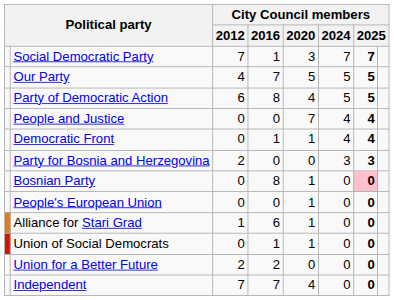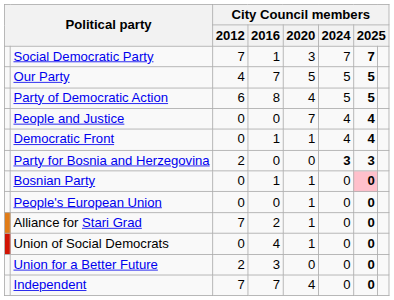 <table class="wikitable">
 <tr>
 <th colspan=2 rowspan=2>Political party</th>
 <th colspan=8>City Council members</th>
 </tr>
 <tr>
 <th>2012</th>
 <th>2016</th>
 <th>2020</th>
 <th>2024</th>
 <th colspan=2>2025</th>
 </tr>
 <tr>
 <td></td>
 <td><a href='#'>Social Democratic Party</a></td>
 <td style="text-align: right">7</td>
 <td style="text-align: right">1</td>
 <td style="text-align: right">3</td>
 <td style="text-align: right">7</td>
 <td style="text-align: right"><strong>7</strong></td>
 <td></td>
 </tr>
 <tr>
 <td></td>
 <td><a href='#'>Our Party</a></td>
 <td style="text-align: right">4</td>
 <td style="text-align: right">7</td>
 <td style="text-align: right">5</td>
 <td style="text-align: right">5</td>
 <td style="text-align: right"><strong>5</strong></td>
 <td></td>
 </tr>
 <tr>
 <td></td>
 <td><a href='#'>Party of Democratic Action</a></td>
 <td style="text-align: right">6</td>
 <td style="text-align: right">8</td>
 <td style="text-align: right">4</td>
 <td style="text-align: right">5</td>
 <td style="text-align: right"><strong>5</strong></td>
 <td></td>
 </tr>
 <tr>
 <td></td>
 <td><a href='#'>People and Justice</a></td>
 <td style="text-align: right">0</td>
 <td style="text-align: right">0</td>
 <td style="text-align: right">7</td>
 <td style="text-align: right">4</td>
 <td style="text-align: right"><strong>4</strong></td>
 <td></td>
 </tr>
 <tr>
 <td></td>
 <td><a href='#'>Democratic Front</a></td>
 <td style="text-align: right">0</td>
 <td style="text-align: right">1</td>
 <td style="text-align: right">1</td>
 <td style="text-align: right">4</td>
 <td style="text-align: right"><strong>4</strong></td>
 <td></td>
 </tr>
 <tr>
 <td></td>
 <td><a href='#'>Party for Bosnia and Herzegovina</a></td>
 <td style="text-align: right">2</td>
 <td style="text-align: right">0</td>
 <td style="text-align: right">0</td>
-<td style="text-align: right">3</td>
+<td style="text-align: right"><strong>3</strong></td>
 <td style="text-align: right"><strong>3</strong></td>
 <td></td>
 </tr>
 <tr>
 <td></td>
 <td><a href='#'>Bosnian Party</a></td>
 <td style="text-align: right">0</td>
-<td style="text-align: right">8</td>
+<td style="text-align: right">1</td>
 <td style="text-align: right">1</td>
 <td style="text-align: right">0</td>
 <td style="background: pink; text-align: right"><strong>0</strong></td>
 <td></td>
 </tr>
 <tr>
 <td></td>
 <td><a href='#'>People's European Union</a></td>
 <td style="text-align: right">0</td>
 <td style="text-align: right">0</td>
 <td style="text-align: right">1</td>
 <td style="text-align: right">0</td>
 <td style="text-align: right"><strong>0</strong></td>
 <td></td>
 </tr>
 <tr>
 <td style="background-color: #E17D19;"></td>
 <td>Alliance for <a href='#'>Stari Grad</a></td>
-<td style="text-align: right">1</td>
-<td style="text-align: right">6</td>
+<td style="text-align: right">7</td>
+<td style="text-align: right">2</td>
 <td style="text-align: right">1</td>
 <td style="text-align: right">0</td>
 <td style="text-align: right"><strong>0</strong></td>
 <td></td>
 </tr>
 <tr>
 <td style="background-color: #D21404;"></td>
 <td>Union of Social Democrats</td>
 <td style="text-align: right">0</td>
-<td style="text-align: right">1</td>
+<td style="text-align: right">4</td>
 <td style="text-align: right">1</td>
 <td style="text-align: right">0</td>
 <td style="text-align: right"><strong>0</strong></td>
 <td></td>
 </tr>
 <tr>
 <td></td>
 <td><a href='#'>Union for a Better Future</a></td>
 <td style="text-align: right">2</td>
-<td style="text-align: right">2</td>
+<td style="text-align: right">3</td>
 <td style="text-align: right">0</td>
 <td style="text-align: right">0</td>
 <td style="text-align: right"><strong>0</strong></td>
 <td></td>
 </tr>
 <tr>
 <td></td>
 <td><a href='#'>Independent</a></td>
 <td style="text-align: right">7</td>
 <td style="text-align: right">7</td>
 <td style="text-align: right">4</td>
 <td style="text-align: right">0</td>
 <td style="text-align: right"><strong>0</strong></td>
 <td></td>
 </tr>
 </table>
